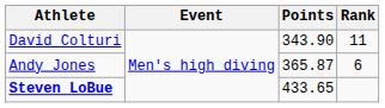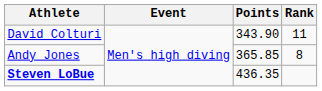 <table class="wikitable" style="font-size:90%;">
 <tr>
 <th>Athlete</th>
 <th>Event</th>
 <th>Points</th>
 <th>Rank</th>
 </tr>
 <tr align="center">
 <td align="left"><a href='#'>David Colturi</a></td>
 <td rowspan="3" align="left"><a href='#'>Men's high diving</a></td>
 <td>343.90</td>
 <td>11</td>
 </tr>
 <tr align="center">
 <td align="left"><a href='#'>Andy Jones</a></td>
-<td>365.87</td>
-<td>6</td>
+<td>365.85</td>
+<td>8</td>
 </tr>
 <tr align="center">
 <td align="left"><strong><a href='#'>Steven LoBue</a></strong></td>
-<td>433.65</td>
+<td>436.35</td>
 <td></td>
 </tr>
 </table>
